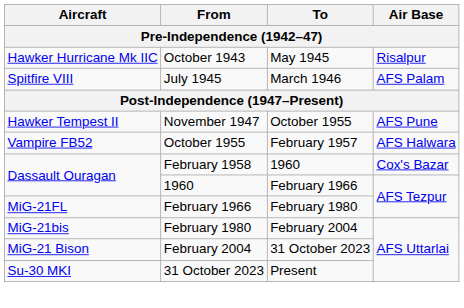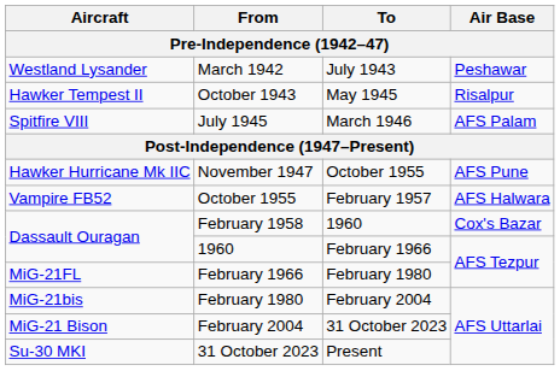 <table class="wikitable">
 <tr>
 <th>Aircraft</th>
 <th>From</th>
 <th>To</th>
 <th>Air Base</th>
 </tr>
 <tr>
 <th colspan='4'>Pre-Independence (1942–47)</th>
 </tr>
 <tr>
-<td><a href='#'>Hawker Hurricane Mk IIC</a></td>
+<td><a href='#'>Westland Lysander</a></td>
+<td>March 1942</td>
+<td>July 1943</td>
+<td><a href='#'>Peshawar</a></td>
+</tr>
+<tr>
+<td><a href='#'>Hawker Tempest II</a></td>
 <td>October 1943</td>
 <td>May 1945</td>
 <td><a href='#'>Risalpur</a></td>
 </tr>
 <tr>
 <td><a href='#'>Spitfire VIII</a></td>
 <td>July 1945</td>
 <td>March 1946</td>
 <td><a href='#'>AFS Palam</a></td>
 </tr>
 <tr>
 <th colspan='4'>Post-Independence (1947–Present)</th>
 </tr>
 <tr>
-<td><a href='#'>Hawker Tempest II</a></td>
+<td><a href='#'>Hawker Hurricane Mk IIC</a></td>
 <td>November 1947</td>
 <td>October 1955</td>
 <td><a href='#'>AFS Pune</a></td>
 </tr>
 <tr>
 <td><a href='#'>Vampire FB52</a></td>
 <td>October 1955</td>
 <td>February 1957</td>
 <td><a href='#'>AFS Halwara</a></td>
 </tr>
 <tr>
 <td rowspan='2'><a href='#'>Dassault Ouragan</a></td>
 <td>February 1958</td>
 <td>1960</td>
 <td><a href='#'>Cox's Bazar</a></td>
 </tr>
 <tr>
 <td>1960</td>
 <td>February 1966</td>
 <td rowspan='2'><a href='#'>AFS Tezpur</a></td>
 </tr>
 <tr>
 <td><a href='#'>MiG-21FL</a></td>
 <td>February 1966</td>
 <td>February 1980</td>
 </tr>
 <tr>
 <td><a href='#'>MiG-21bis</a></td>
 <td>February 1980</td>
 <td>February 2004</td>
 <td rowspan='3'><a href='#'>AFS Uttarlai</a></td>
 </tr>
 <tr>
 <td><a href='#'>MiG-21 Bison</a></td>
 <td>February 2004</td>
 <td>31 October 2023</td>
 </tr>
 <tr>
 <td><a href='#'>Su-30 MKI</a></td>
 <td>31 October 2023</td>
 <td>Present</td>
 </tr>
 </table>
